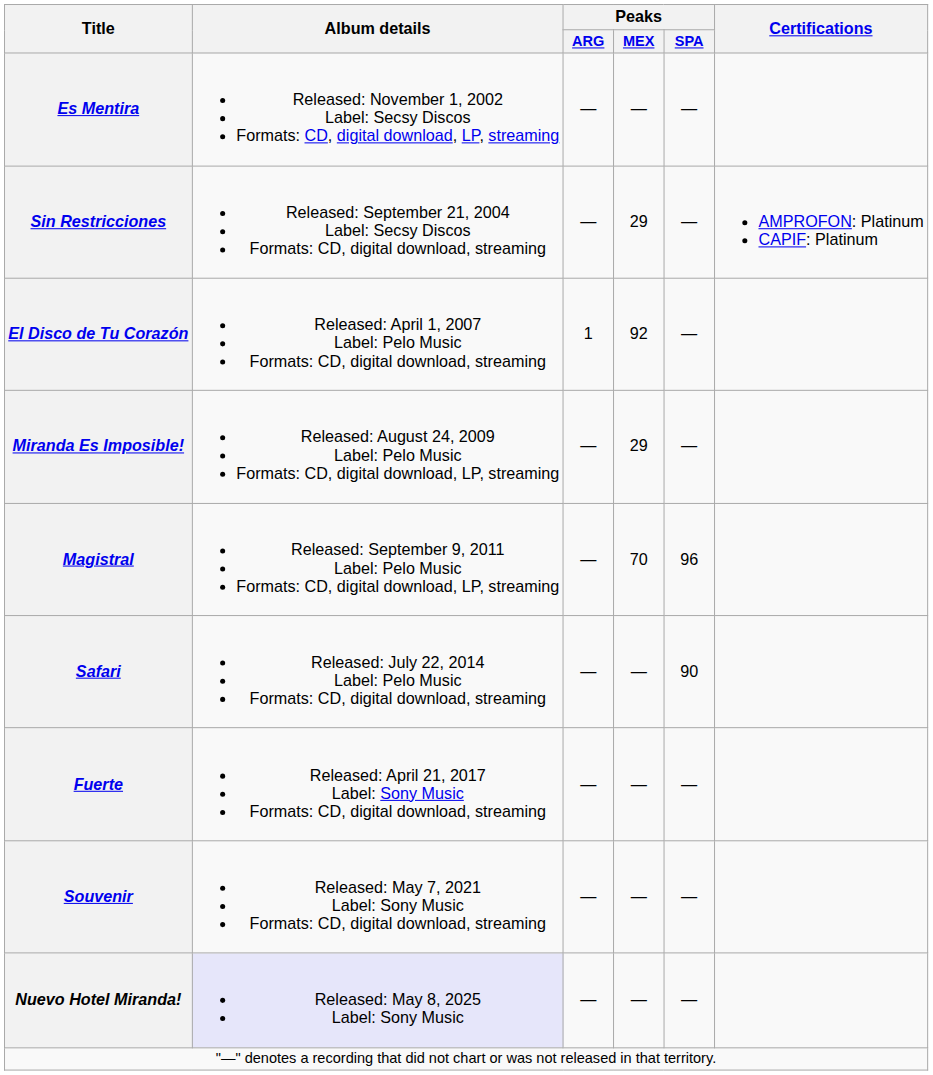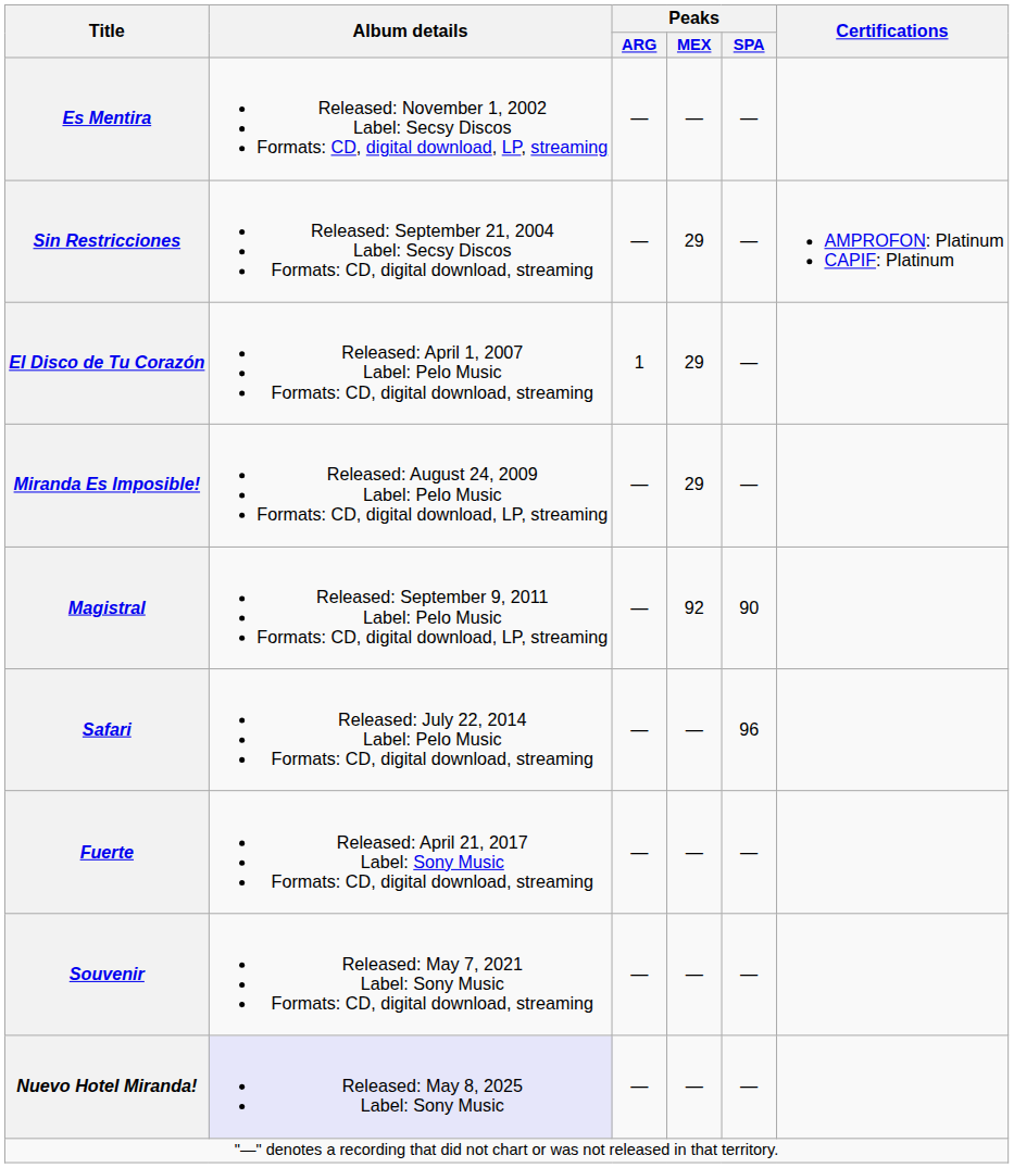 <table class="wikitable plainrowheaders" style="text-align:center;">
 <tr>
 <th scope="col" rowspan="2">Title</th>
 <th scope="col" rowspan="2">Album details</th>
 <th scope="col" colspan="3">Peaks</th>
 <th scope="col" rowspan="2"><a href='#'>Certifications</a></th>
 </tr>
 <tr>
 <th scope="col" style="width:3em;font-size:90%;"><a href='#'>ARG</a><br></th>
 <th scope="col" style="width:3em;font-size:90%;"><a href='#'>MEX</a><br></th>
 <th scope="col" style="width:3em;font-size:90%;"><a href='#'>SPA</a><br></th>
 </tr>
 <tr>
 <th scope="row"><em><a href='#'>Es Mentira</a></em></th>
 <td><br><ul><li>Released: November 1, 2002</li><li>Label: Secsy Discos</li><li>Formats: <a href='#'>CD</a>, <a href='#'>digital download</a>, <a href='#'>LP</a>, <a href='#'>streaming</a></li></ul></td>
 <td>—</td>
 <td>—</td>
 <td>—</td>
 <td></td>
 </tr>
 <tr>
 <th scope="row"><em><a href='#'>Sin Restricciones</a></em></th>
 <td><br><ul><li>Released: September 21, 2004</li><li>Label: Secsy Discos</li><li>Formats: CD, digital download, streaming</li></ul></td>
 <td>—</td>
 <td>29</td>
 <td>—</td>
 <td align="left"><br><ul><li><a href='#'>AMPROFON</a>: Platinum</li><li><a href='#'>CAPIF</a>: Platinum</li></ul></td>
 </tr>
 <tr>
 <th scope="row"><em><a href='#'>El Disco de Tu Corazón</a></em></th>
 <td><br><ul><li>Released: April 1, 2007</li><li>Label: Pelo Music</li><li>Formats: CD, digital download, streaming</li></ul></td>
 <td>1</td>
-<td>92</td>
+<td>29</td>
 <td>—</td>
 <td></td>
 </tr>
 <tr>
 <th scope="row"><em><a href='#'>Miranda Es Imposible!</a></em></th>
 <td><br><ul><li>Released: August 24, 2009</li><li>Label: Pelo Music</li><li>Formats: CD, digital download, LP, streaming</li></ul></td>
 <td>—</td>
 <td>29</td>
 <td>—</td>
 <td></td>
 </tr>
 <tr>
 <th scope="row"><em><a href='#'>Magistral</a></em></th>
 <td><br><ul><li>Released: September 9, 2011</li><li>Label: Pelo Music</li><li>Formats: CD, digital download, LP, streaming</li></ul></td>
 <td>—</td>
-<td>70</td>
-<td>96</td>
+<td>92</td>
+<td>90</td>
 <td></td>
 </tr>
 <tr>
 <th scope="row"><em><a href='#'>Safari</a></em></th>
 <td><br><ul><li>Released: July 22, 2014</li><li>Label: Pelo Music</li><li>Formats: CD, digital download, streaming</li></ul></td>
 <td>—</td>
 <td>—</td>
-<td>90</td>
+<td>96</td>
 <td></td>
 </tr>
 <tr>
 <th scope="row"><em><a href='#'>Fuerte</a></em></th>
 <td><br><ul><li>Released: April 21, 2017</li><li>Label: <a href='#'>Sony Music</a></li><li>Formats: CD, digital download, streaming</li></ul></td>
 <td>—</td>
 <td>—</td>
 <td>—</td>
 <td></td>
 </tr>
 <tr>
 <th scope="row"><em><a href='#'>Souvenir</a></em></th>
 <td><br><ul><li>Released: May 7, 2021</li><li>Label: Sony Music</li><li>Formats: CD, digital download, streaming</li></ul></td>
 <td>—</td>
 <td>—</td>
 <td>—</td>
 <td></td>
 </tr>
 <tr>
 <th scope="row"><em>Nuevo Hotel Miranda!</em></th>
 <td style="background: lavender;"><br><ul><li>Released: May 8, 2025</li><li>Label: Sony Music</li></ul></td>
 <td>—</td>
 <td>—</td>
 <td>—</td>
 <td></td>
 </tr>
 <tr>
 <td colspan="6" style="font-size:90%">"—" denotes a recording that did not chart or was not released in that territory.</td>
 </tr>
 </table>
